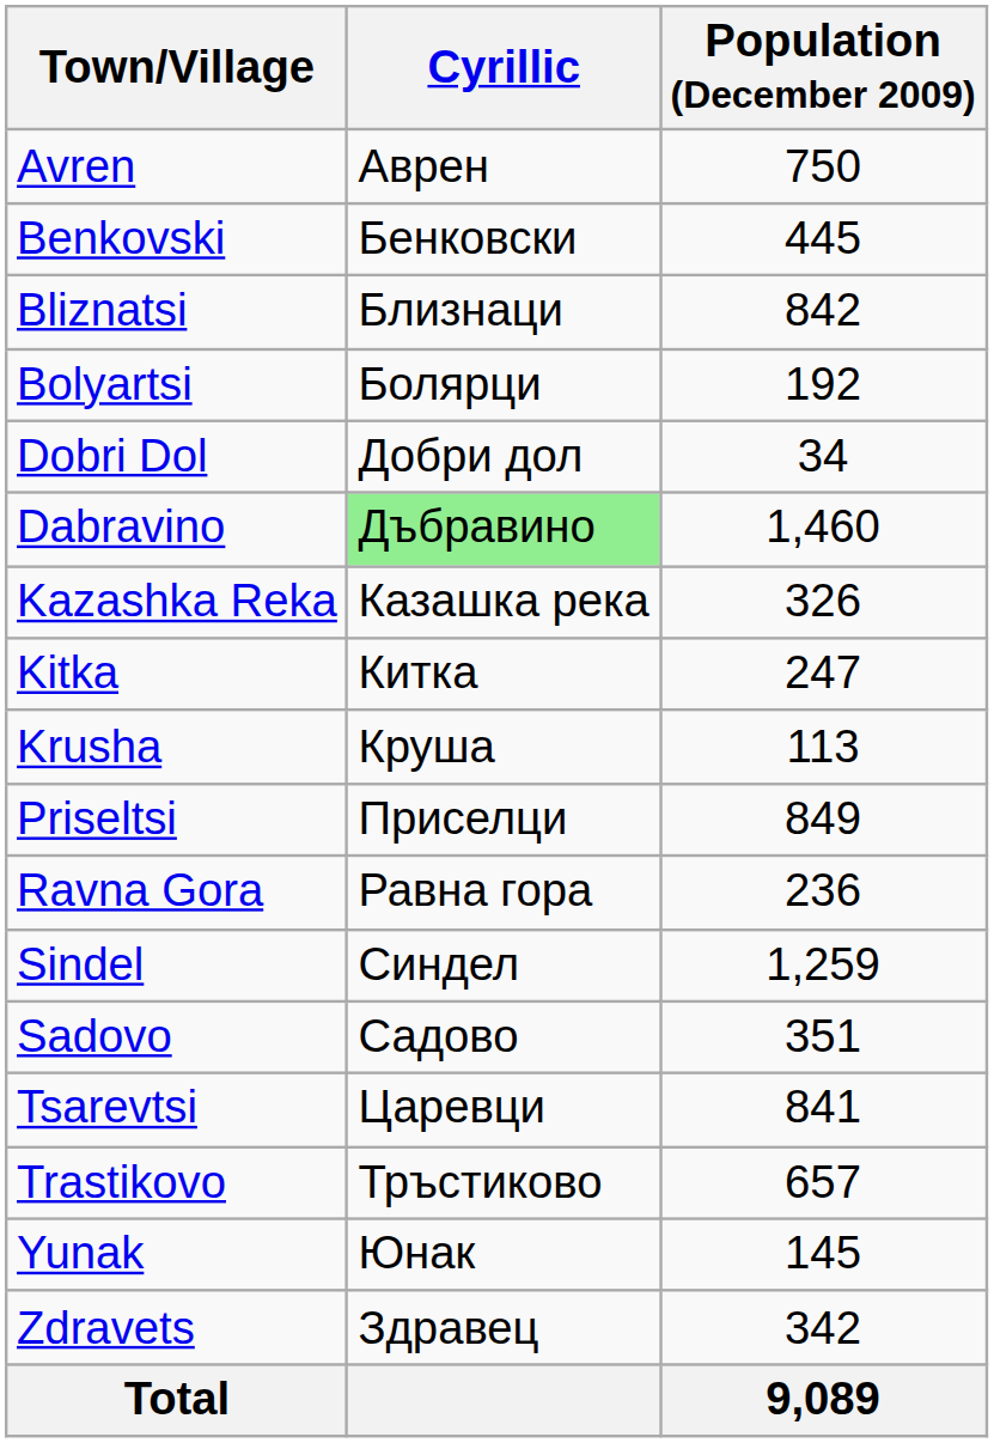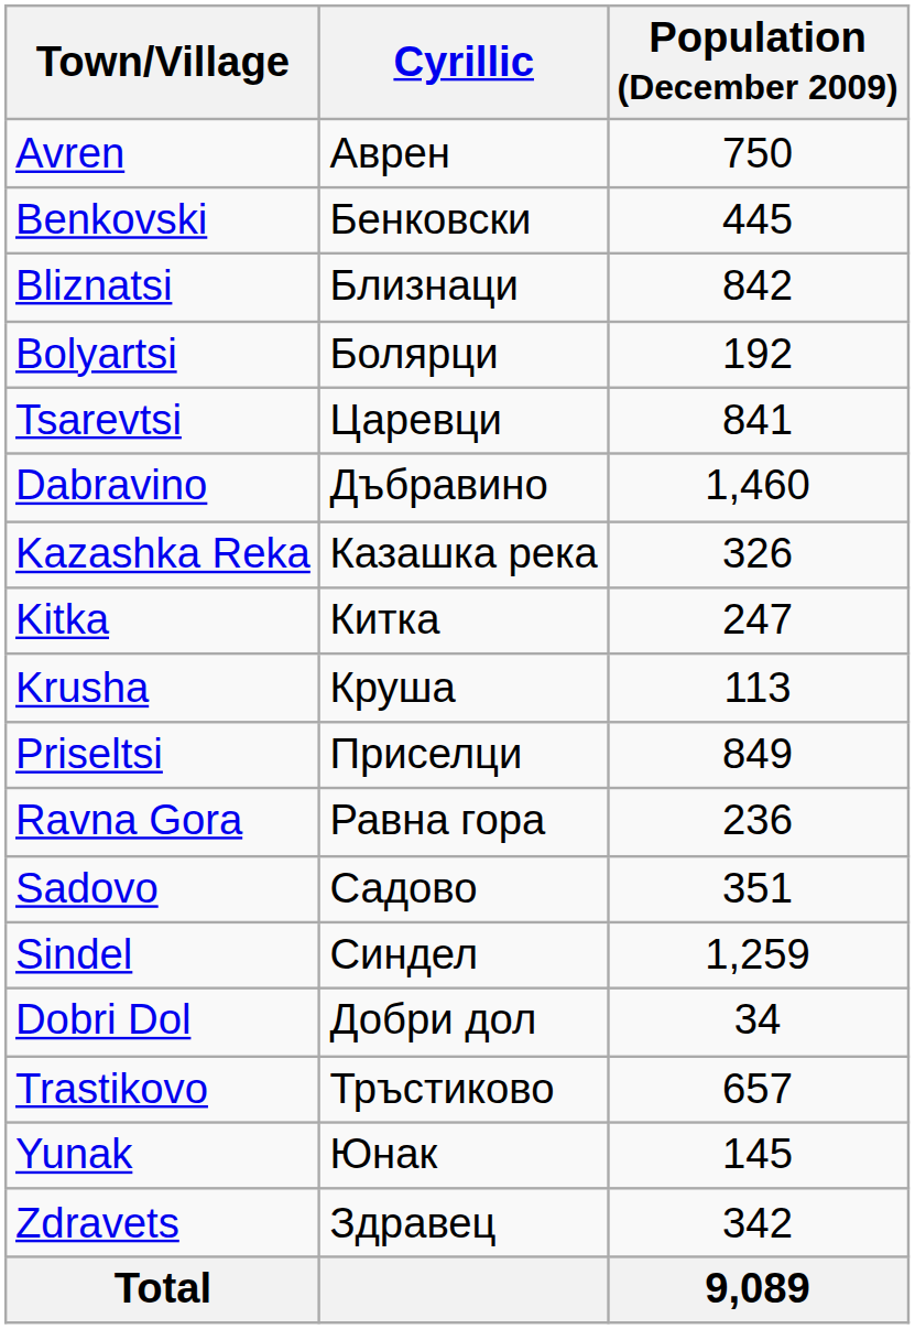 <table class="wikitable sortable">
 <tr>
 <th>Town/Village</th>
 <th><a href='#'>Cyrillic</a></th>
 <th>Population<br><small>(December 2009)</small></th>
 </tr>
 <tr>
 <td><a href='#'>Avren</a></td>
 <td>Аврен</td>
 <td align="center">750</td>
 </tr>
 <tr>
 <td><a href='#'>Benkovski</a></td>
 <td>Бенковски</td>
 <td align="center">445</td>
 </tr>
 <tr>
 <td><a href='#'>Bliznatsi</a></td>
 <td>Близнаци</td>
 <td align="center">842</td>
 </tr>
 <tr>
 <td><a href='#'>Bolyartsi</a></td>
 <td>Болярци</td>
 <td align="center">192</td>
 </tr>
 <tr>
-<td><a href='#'>Dobri Dol</a></td>
-<td>Добри дол</td>
-<td align="center">34</td>
+<td><a href='#'>Tsarevtsi</a></td>
+<td>Царевци</td>
+<td align="center">841</td>
 </tr>
 <tr>
 <td><a href='#'>Dabravino</a></td>
-<td style="background: lightgreen;">Дъбравино</td>
+<td>Дъбравино</td>
 <td align="center">1,460</td>
 </tr>
 <tr>
 <td><a href='#'>Kazashka Reka</a></td>
 <td>Казашка река</td>
 <td align="center">326</td>
 </tr>
 <tr>
 <td><a href='#'>Kitka</a></td>
 <td>Китка</td>
 <td align="center">247</td>
 </tr>
 <tr>
 <td><a href='#'>Krusha</a></td>
 <td>Круша</td>
 <td align="center">113</td>
 </tr>
 <tr>
 <td><a href='#'>Priseltsi</a></td>
 <td>Приселци</td>
 <td align="center">849</td>
 </tr>
 <tr>
 <td><a href='#'>Ravna Gora</a></td>
 <td>Равна гора</td>
 <td align="center">236</td>
 </tr>
 <tr>
+<td><a href='#'>Sadovo</a></td>
+<td>Садово</td>
+<td align="center">351</td>
+</tr>
+<tr>
 <td><a href='#'>Sindel</a></td>
 <td>Синдел</td>
 <td align="center">1,259</td>
 </tr>
 <tr>
-<td><a href='#'>Sadovo</a></td>
-<td>Садово</td>
-<td align="center">351</td>
-</tr>
-<tr>
-<td><a href='#'>Tsarevtsi</a></td>
-<td>Царевци</td>
-<td align="center">841</td>
+<td><a href='#'>Dobri Dol</a></td>
+<td>Добри дол</td>
+<td align="center">34</td>
 </tr>
 <tr>
 <td><a href='#'>Trastikovo</a></td>
 <td>Тръстиково</td>
 <td align="center">657</td>
 </tr>
 <tr>
 <td><a href='#'>Yunak</a></td>
 <td>Юнак</td>
 <td align="center">145</td>
 </tr>
 <tr>
 <td><a href='#'>Zdravets</a></td>
 <td>Здравец</td>
 <td align="center">342</td>
 </tr>
 <tr>
 <th>Total</th>
 <th></th>
 <th align="center">9,089</th>
 </tr>
 </table>
